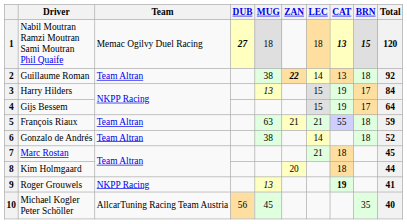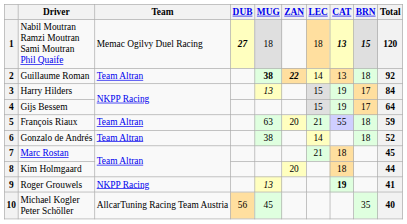 <table class="wikitable" style="font-size: 85%; text-align:center;">
 <tr>
 <th></th>
 <th>Driver</th>
 <th>Team</th>
 <th><a href='#'>DUB</a><br></th>
 <th><a href='#'>MUG</a><br></th>
 <th><a href='#'>ZAN</a><br></th>
 <th><a href='#'>LEC</a><br></th>
 <th><a href='#'>CAT</a><br></th>
 <th><a href='#'>BRN</a><br></th>
 <th>Total</th>
 </tr>
 <tr>
 <th>1</th>
 <td align=left> Nabil Moutran<br> Ramzi Moutran<br> Sami Moutran<br> <a href='#'>Phil Quaife</a></td>
 <td align=left> Memac Ogilvy Duel Racing</td>
 <td style="background:#FFFFBF;"><strong><em>27</em></strong></td>
 <td style="background:#DFDFDF;">18</td>
 <td></td>
 <td style="background:#FFDF9F;">18</td>
 <td style="background:#FFFFBF;"><strong><em>13</em></strong></td>
 <td style="background:#DFDFDF;"><strong><em>15</em></strong></td>
 <th>120</th>
 </tr>
 <tr>
 <th>2</th>
 <td align=left> Guillaume Roman</td>
 <td align=left> <a href='#'>Team Altran</a></td>
 <td></td>
-<td style="background:#DFFFDF;">38</td>
+<td style="background:#DFFFDF;"><strong>38</strong></td>
 <td style="background:#FFDF9F;"><strong><em>22</em></strong></td>
 <td style="background:#FFFFBF;">14</td>
 <td style="background:#FFDF9F;">13</td>
 <td style="background:#DFFFDF;">18</td>
 <th>92</th>
 </tr>
 <tr>
 <th>3</th>
 <td align=left> Harry Hilders</td>
 <td rowspan=2 align=left> <a href='#'>NKPP Racing</a></td>
 <td></td>
 <td style="background:#FFFFBF;"><em>13</em></td>
 <td></td>
 <td style="background:#DFDFDF;">15</td>
 <td style="background:#DFFFDF;">19</td>
 <td style="background:#FFDF9F;">17</td>
 <th>84</th>
 </tr>
 <tr>
 <th>4</th>
 <td align=left> Gijs Bessem</td>
 <td></td>
 <td></td>
 <td></td>
 <td style="background:#DFDFDF;">15</td>
 <td style="background:#DFFFDF;">19</td>
 <td style="background:#FFDF9F;">17</td>
 <th>64</th>
 </tr>
 <tr>
 <th>5</th>
 <td align=left> François Riaux</td>
 <td align=left> <a href='#'>Team Altran</a></td>
 <td></td>
 <td style="background:#DFFFDF;">63</td>
-<td style="background:#FFFFBF;">21</td>
+<td style="background:#FFFFBF;">20</td>
 <td style="background:#DFFFDF;">21</td>
 <td style="background:#CFCFFF;">55</td>
 <td style="background:#DFFFDF;">18</td>
 <th>59</th>
 </tr>
 <tr>
 <th>6</th>
 <td align=left> Gonzalo de Andrés</td>
 <td align=left> <a href='#'>Team Altran</a></td>
 <td></td>
 <td style="background:#DFFFDF;">38</td>
 <td></td>
 <td style="background:#FFFFBF;">14</td>
 <td></td>
 <td style="background:#DFFFDF;">18</td>
 <th>52</th>
 </tr>
 <tr>
 <th>7</th>
 <td align=left> <a href='#'>Marc Rostan</a></td>
 <td rowspan=2 align=left> <a href='#'>Team Altran</a></td>
 <td></td>
 <td></td>
 <td></td>
 <td style="background:#DFFFDF;">21</td>
 <td style="background:#FFDF9F;">18</td>
 <td></td>
 <th>45</th>
 </tr>
 <tr>
 <th>8</th>
 <td align=left> Kim Holmgaard</td>
 <td></td>
 <td></td>
 <td style="background:#FFFFBF;">20</td>
 <td></td>
 <td style="background:#FFDF9F;">18</td>
 <td></td>
 <th>44</th>
 </tr>
 <tr>
 <th>9</th>
 <td align=left> Roger Grouwels</td>
 <td align=left> <a href='#'>NKPP Racing</a></td>
 <td></td>
 <td style="background:#FFFFBF;"><em>13</em></td>
 <td></td>
 <td></td>
 <td style="background:#DFFFDF;"><strong>19</strong></td>
 <td></td>
 <th>41</th>
 </tr>
 <tr>
 <th>10</th>
 <td align=left> Michael Kogler<br> Peter Schöller</td>
 <td align=left> AllcarTuning Racing Team Austria</td>
 <td style="background:#FFDF9F;">56</td>
 <td style="background:#DFFFDF;">45</td>
 <td></td>
 <td></td>
 <td></td>
 <td style="background:#DFFFDF;">35</td>
 <th>40</th>
 </tr>
 </table>
